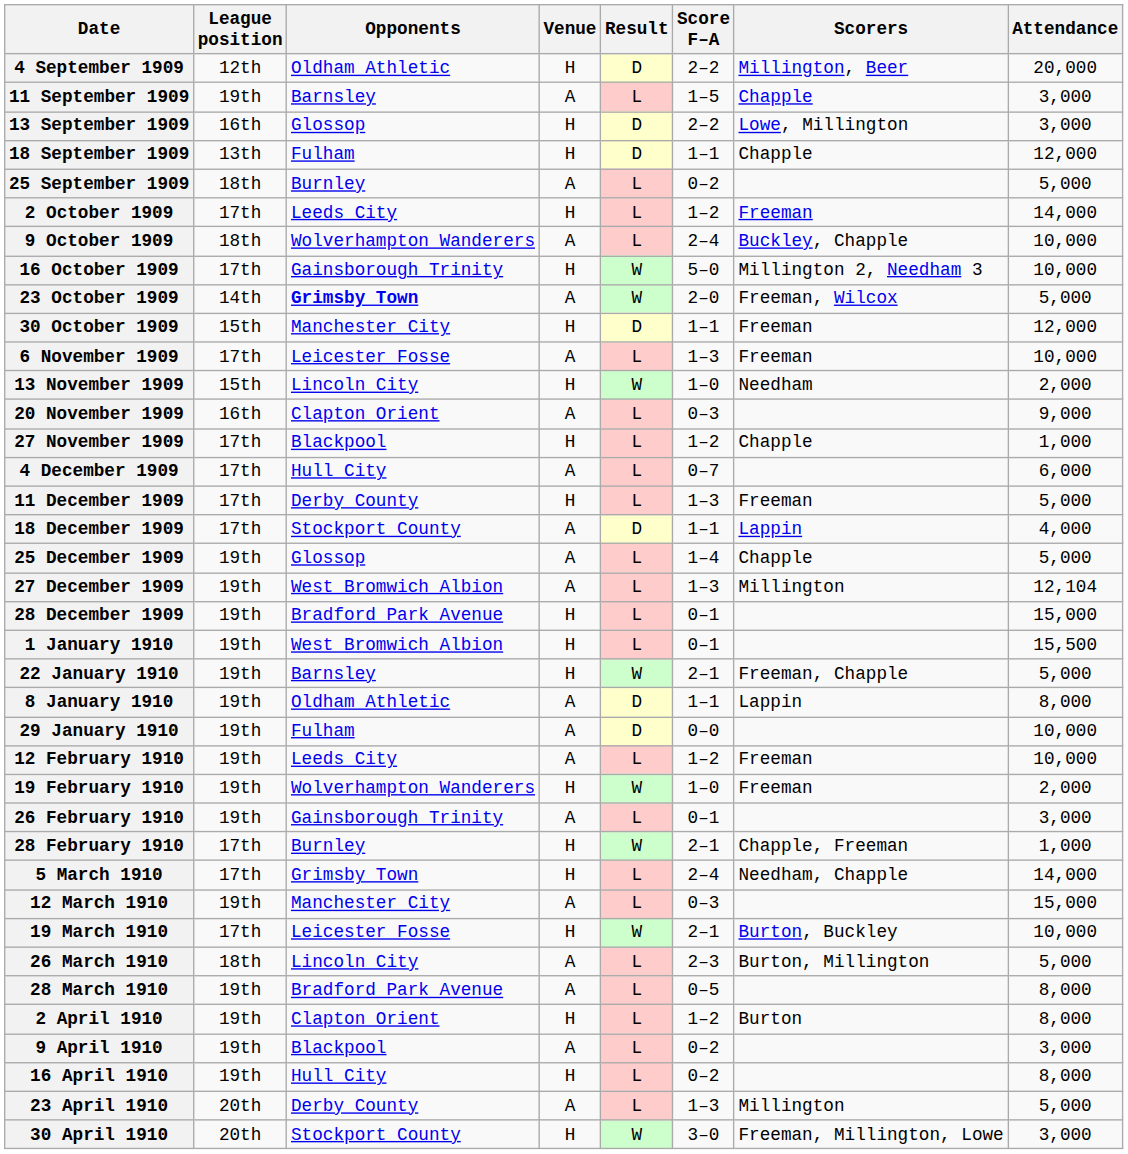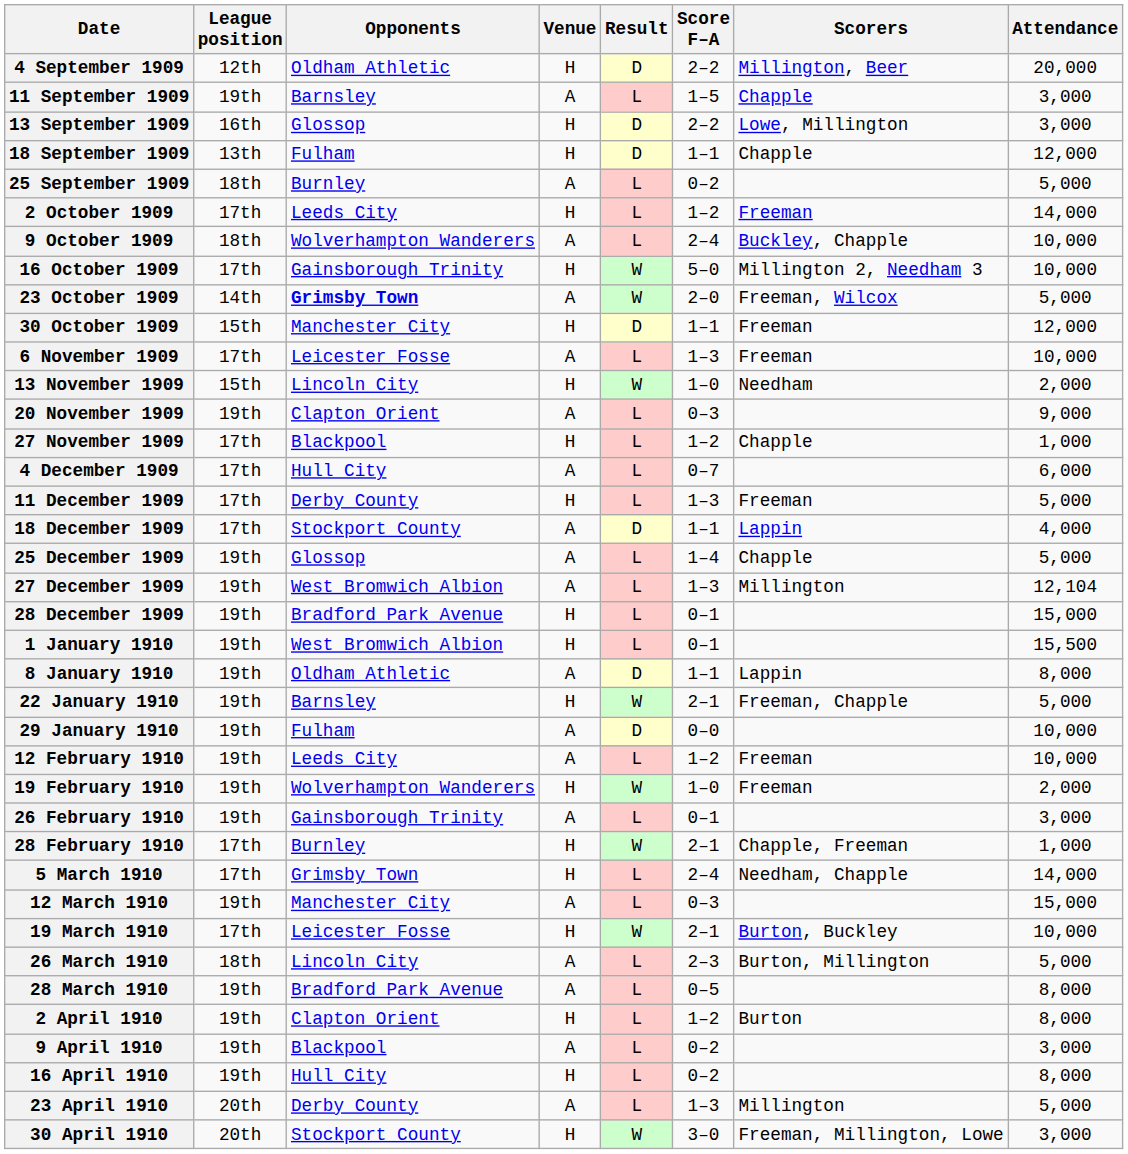 <table class="wikitable plainrowheaders" style="text-align:center">
 <tr>
 <th scope="col">Date</th>
 <th scope="col">League<br>position</th>
 <th scope="col">Opponents</th>
 <th scope="col">Venue</th>
 <th scope="col">Result</th>
 <th scope="col">Score<br>F–A</th>
 <th scope="col">Scorers</th>
 <th scope="col">Attendance</th>
 </tr>
 <tr>
 <th scope="row">4 September 1909</th>
 <td>12th</td>
 <td align="left"><a href='#'>Oldham Athletic</a></td>
 <td>H</td>
 <td style=background:#ffc>D</td>
 <td>2–2</td>
 <td align="left"><a href='#'>Millington</a>, <a href='#'>Beer</a></td>
 <td>20,000</td>
 </tr>
 <tr>
 <th scope="row">11 September 1909</th>
 <td>19th</td>
 <td align="left"><a href='#'>Barnsley</a></td>
 <td>A</td>
 <td style=background:#fcc>L</td>
 <td>1–5</td>
 <td align="left"><a href='#'>Chapple</a></td>
 <td>3,000</td>
 </tr>
 <tr>
 <th scope="row">13 September 1909</th>
 <td>16th</td>
 <td align="left"><a href='#'>Glossop</a></td>
 <td>H</td>
 <td style=background:#ffc>D</td>
 <td>2–2</td>
 <td align="left"><a href='#'>Lowe</a>, Millington</td>
 <td>3,000</td>
 </tr>
 <tr>
 <th scope="row">18 September 1909</th>
 <td>13th</td>
 <td align="left"><a href='#'>Fulham</a></td>
 <td>H</td>
 <td style=background:#ffc>D</td>
 <td>1–1</td>
 <td align="left">Chapple</td>
 <td>12,000</td>
 </tr>
 <tr>
 <th scope="row">25 September 1909</th>
 <td>18th</td>
 <td align="left"><a href='#'>Burnley</a></td>
 <td>A</td>
 <td style=background:#fcc>L</td>
 <td>0–2</td>
 <td></td>
 <td>5,000</td>
 </tr>
 <tr>
 <th scope="row">2 October 1909</th>
 <td>17th</td>
 <td align="left"><a href='#'>Leeds City</a></td>
 <td>H</td>
 <td style=background:#fcc>L</td>
 <td>1–2</td>
 <td align="left"><a href='#'>Freeman</a></td>
 <td>14,000</td>
 </tr>
 <tr>
 <th scope="row">9 October 1909</th>
 <td>18th</td>
 <td align="left"><a href='#'>Wolverhampton Wanderers</a></td>
 <td>A</td>
 <td style=background:#fcc>L</td>
 <td>2–4</td>
 <td align="left"><a href='#'>Buckley</a>, Chapple</td>
 <td>10,000</td>
 </tr>
 <tr>
 <th scope="row">16 October 1909</th>
 <td>17th</td>
 <td align="left"><a href='#'>Gainsborough Trinity</a></td>
 <td>H</td>
 <td style=background:#cfc>W</td>
 <td>5–0</td>
 <td align="left">Millington 2, <a href='#'>Needham</a> 3</td>
 <td>10,000</td>
 </tr>
 <tr>
 <th scope="row">23 October 1909</th>
 <td>14th</td>
 <td align="left"><strong><a href='#'>Grimsby Town</a></strong></td>
 <td>A</td>
 <td style=background:#cfc>W</td>
 <td>2–0</td>
 <td align="left">Freeman, <a href='#'>Wilcox</a></td>
 <td>5,000</td>
 </tr>
 <tr>
 <th scope="row">30 October 1909</th>
 <td>15th</td>
 <td align="left"><a href='#'>Manchester City</a></td>
 <td>H</td>
 <td style=background:#ffc>D</td>
 <td>1–1</td>
 <td align="left">Freeman</td>
 <td>12,000</td>
 </tr>
 <tr>
 <th scope="row">6 November 1909</th>
 <td>17th</td>
 <td align="left"><a href='#'>Leicester Fosse</a></td>
 <td>A</td>
 <td style=background:#fcc>L</td>
 <td>1–3</td>
 <td align="left">Freeman</td>
 <td>10,000</td>
 </tr>
 <tr>
 <th scope="row">13 November 1909</th>
 <td>15th</td>
 <td align="left"><a href='#'>Lincoln City</a></td>
 <td>H</td>
 <td style=background:#cfc>W</td>
 <td>1–0</td>
 <td align="left">Needham</td>
 <td>2,000</td>
 </tr>
 <tr>
 <th scope="row">20 November 1909</th>
-<td>16th</td>
+<td>19th</td>
 <td align="left"><a href='#'>Clapton Orient</a></td>
 <td>A</td>
 <td style=background:#fcc>L</td>
 <td>0–3</td>
 <td></td>
 <td>9,000</td>
 </tr>
 <tr>
 <th scope="row">27 November 1909</th>
 <td>17th</td>
 <td align="left"><a href='#'>Blackpool</a></td>
 <td>H</td>
 <td style=background:#fcc>L</td>
 <td>1–2</td>
 <td align="left">Chapple</td>
 <td>1,000</td>
 </tr>
 <tr>
 <th scope="row">4 December 1909</th>
 <td>17th</td>
 <td align="left"><a href='#'>Hull City</a></td>
 <td>A</td>
 <td style=background:#fcc>L</td>
 <td>0–7</td>
 <td></td>
 <td>6,000</td>
 </tr>
 <tr>
 <th scope="row">11 December 1909</th>
 <td>17th</td>
 <td align="left"><a href='#'>Derby County</a></td>
 <td>H</td>
 <td style=background:#fcc>L</td>
 <td>1–3</td>
 <td align="left">Freeman</td>
 <td>5,000</td>
 </tr>
 <tr>
 <th scope="row">18 December 1909</th>
 <td>17th</td>
 <td align="left"><a href='#'>Stockport County</a></td>
 <td>A</td>
 <td style=background:#ffc>D</td>
 <td>1–1</td>
 <td align="left"><a href='#'>Lappin</a></td>
 <td>4,000</td>
 </tr>
 <tr>
 <th scope="row">25 December 1909</th>
 <td>19th</td>
 <td align="left"><a href='#'>Glossop</a></td>
 <td>A</td>
 <td style=background:#fcc>L</td>
 <td>1–4</td>
 <td align="left">Chapple</td>
 <td>5,000</td>
 </tr>
 <tr>
 <th scope="row">27 December 1909</th>
 <td>19th</td>
 <td align="left"><a href='#'>West Bromwich Albion</a></td>
 <td>A</td>
 <td style=background:#fcc>L</td>
 <td>1–3</td>
 <td align="left">Millington</td>
 <td>12,104</td>
 </tr>
 <tr>
 <th scope="row">28 December 1909</th>
 <td>19th</td>
 <td align="left"><a href='#'>Bradford Park Avenue</a></td>
 <td>H</td>
 <td style=background:#fcc>L</td>
 <td>0–1</td>
 <td></td>
 <td>15,000</td>
 </tr>
 <tr>
 <th scope="row">1 January 1910</th>
 <td>19th</td>
 <td align="left"><a href='#'>West Bromwich Albion</a></td>
 <td>H</td>
 <td style=background:#fcc>L</td>
 <td>0–1</td>
 <td></td>
 <td>15,500</td>
 </tr>
 <tr>
+<th scope="row">8 January 1910</th>
+<td>19th</td>
+<td align="left"><a href='#'>Oldham Athletic</a></td>
+<td>A</td>
+<td style=background:#ffc>D</td>
+<td>1–1</td>
+<td align="left">Lappin</td>
+<td>8,000</td>
+</tr>
+<tr>
 <th scope="row">22 January 1910</th>
 <td>19th</td>
 <td align="left"><a href='#'>Barnsley</a></td>
 <td>H</td>
 <td style=background:#cfc>W</td>
 <td>2–1</td>
 <td align="left">Freeman, Chapple</td>
 <td>5,000</td>
-</tr>
-<tr>
-<th scope="row">8 January 1910</th>
-<td>19th</td>
-<td align="left"><a href='#'>Oldham Athletic</a></td>
-<td>A</td>
-<td style=background:#ffc>D</td>
-<td>1–1</td>
-<td align="left">Lappin</td>
-<td>8,000</td>
 </tr>
 <tr>
 <th scope="row">29 January 1910</th>
 <td>19th</td>
 <td align="left"><a href='#'>Fulham</a></td>
 <td>A</td>
 <td style=background:#ffc>D</td>
 <td>0–0</td>
 <td></td>
 <td>10,000</td>
 </tr>
 <tr>
 <th scope="row">12 February 1910</th>
 <td>19th</td>
 <td align="left"><a href='#'>Leeds City</a></td>
 <td>A</td>
 <td style=background:#fcc>L</td>
 <td>1–2</td>
 <td align="left">Freeman</td>
 <td>10,000</td>
 </tr>
 <tr>
 <th scope="row">19 February 1910</th>
 <td>19th</td>
 <td align="left"><a href='#'>Wolverhampton Wanderers</a></td>
 <td>H</td>
 <td style=background:#cfc>W</td>
 <td>1–0</td>
 <td align="left">Freeman</td>
 <td>2,000</td>
 </tr>
 <tr>
 <th scope="row">26 February 1910</th>
 <td>19th</td>
 <td align="left"><a href='#'>Gainsborough Trinity</a></td>
 <td>A</td>
 <td style=background:#fcc>L</td>
 <td>0–1</td>
 <td></td>
 <td>3,000</td>
 </tr>
 <tr>
 <th scope="row">28 February 1910</th>
 <td>17th</td>
 <td align="left"><a href='#'>Burnley</a></td>
 <td>H</td>
 <td style=background:#cfc>W</td>
 <td>2–1</td>
 <td align="left">Chapple, Freeman</td>
 <td>1,000</td>
 </tr>
 <tr>
 <th scope="row">5 March 1910</th>
 <td>17th</td>
 <td align="left"><a href='#'>Grimsby Town</a></td>
 <td>H</td>
 <td style=background:#fcc>L</td>
 <td>2–4</td>
 <td align="left">Needham, Chapple</td>
 <td>14,000</td>
 </tr>
 <tr>
 <th scope="row">12 March 1910</th>
 <td>19th</td>
 <td align="left"><a href='#'>Manchester City</a></td>
 <td>A</td>
 <td style=background:#fcc>L</td>
 <td>0–3</td>
 <td></td>
 <td>15,000</td>
 </tr>
 <tr>
 <th scope="row">19 March 1910</th>
 <td>17th</td>
 <td align="left"><a href='#'>Leicester Fosse</a></td>
 <td>H</td>
 <td style=background:#cfc>W</td>
 <td>2–1</td>
 <td align="left"><a href='#'>Burton</a>, Buckley</td>
 <td>10,000</td>
 </tr>
 <tr>
 <th scope="row">26 March 1910</th>
 <td>18th</td>
 <td align="left"><a href='#'>Lincoln City</a></td>
 <td>A</td>
 <td style=background:#fcc>L</td>
 <td>2–3</td>
 <td align="left">Burton, Millington</td>
 <td>5,000</td>
 </tr>
 <tr>
 <th scope="row">28 March 1910</th>
 <td>19th</td>
 <td align="left"><a href='#'>Bradford Park Avenue</a></td>
 <td>A</td>
 <td style=background:#fcc>L</td>
 <td>0–5</td>
 <td></td>
 <td>8,000</td>
 </tr>
 <tr>
 <th scope="row">2 April 1910</th>
 <td>19th</td>
 <td align="left"><a href='#'>Clapton Orient</a></td>
 <td>H</td>
 <td style=background:#fcc>L</td>
 <td>1–2</td>
 <td align="left">Burton</td>
 <td>8,000</td>
 </tr>
 <tr>
 <th scope="row">9 April 1910</th>
 <td>19th</td>
 <td align="left"><a href='#'>Blackpool</a></td>
 <td>A</td>
 <td style=background:#fcc>L</td>
 <td>0–2</td>
 <td></td>
 <td>3,000</td>
 </tr>
 <tr>
 <th scope="row">16 April 1910</th>
 <td>19th</td>
 <td align="left"><a href='#'>Hull City</a></td>
 <td>H</td>
 <td style=background:#fcc>L</td>
 <td>0–2</td>
 <td></td>
 <td>8,000</td>
 </tr>
 <tr>
 <th scope="row">23 April 1910</th>
 <td>20th</td>
 <td align="left"><a href='#'>Derby County</a></td>
 <td>A</td>
 <td style=background:#fcc>L</td>
 <td>1–3</td>
 <td align="left">Millington</td>
 <td>5,000</td>
 </tr>
 <tr>
 <th scope="row">30 April 1910</th>
 <td>20th</td>
 <td align="left"><a href='#'>Stockport County</a></td>
 <td>H</td>
 <td style=background:#cfc>W</td>
 <td>3–0</td>
 <td align="left">Freeman, Millington, Lowe</td>
 <td>3,000</td>
 </tr>
 </table>
